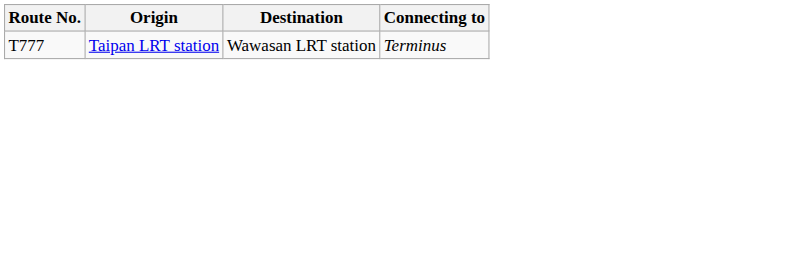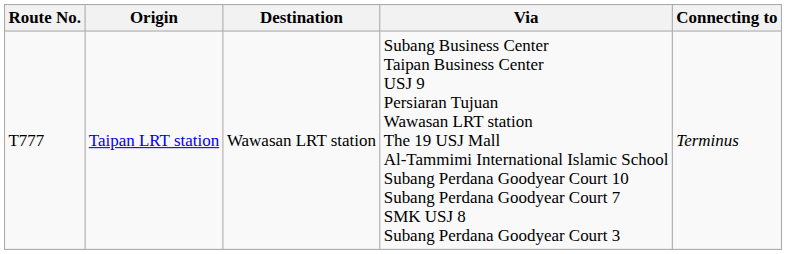 <table class="wikitable">
 <tr>
 <th>Route No.</th>
 <th>Origin</th>
 <th>Destination</th>
+<th>Via</th>
 <th>Connecting to</th>
 </tr>
 <tr>
 <td>T777</td>
 <td> <a href='#'>Taipan LRT station</a></td>
 <td> Wawasan LRT station</td>
+<td>Subang Business Center <br> Taipan Business Center<br> USJ 9 <br> Persiaran Tujuan <br>  Wawasan LRT station <br> The 19 USJ Mall <br> Al-Tammimi International Islamic School <br> Subang Perdana Goodyear Court 10<br> Subang Perdana Goodyear Court 7<br> SMK USJ 8 <br> Subang Perdana Goodyear Court 3</td>
 <td><em>Terminus</em></td>
 </tr>
 </table>
